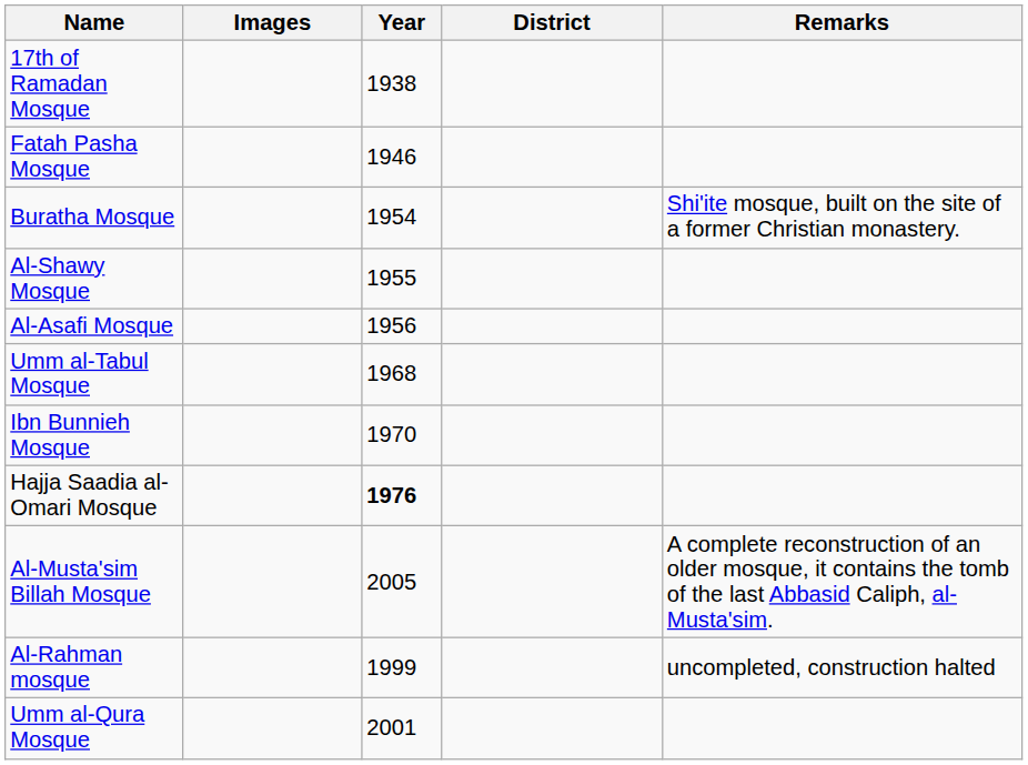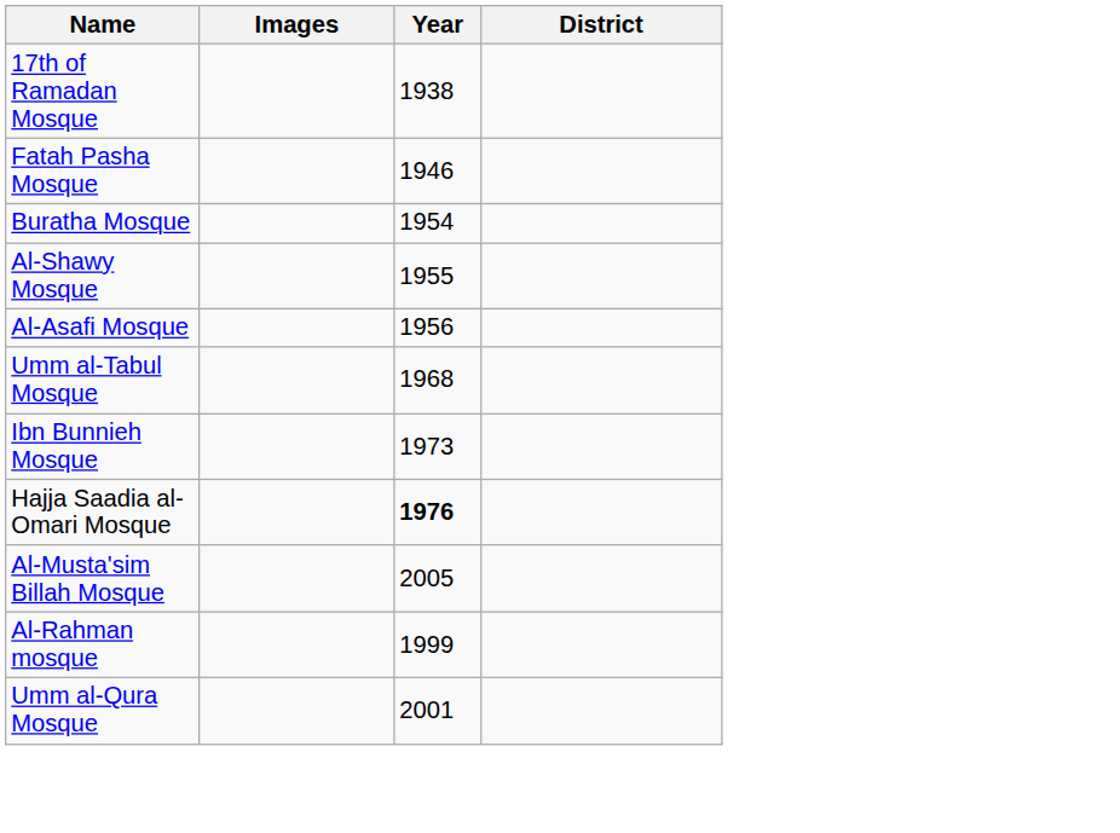 <table class="wikitable sortable">
 <tr>
 <th align=left width=120px>Name</th>
 <th align=center width=120px class=unsortable>Images</th>
 <th align=left width=050px>Year</th>
 <th align=left width=150px>District</th>
-<th align=left width=250px class=unsortable>Remarks</th>
 </tr>
 <tr>
 <td><a href='#'>17th of Ramadan Mosque</a></td>
 <td></td>
 <td>1938</td>
-<td></td>
 <td></td>
 </tr>
 <tr>
 <td><a href='#'>Fatah Pasha Mosque</a></td>
 <td></td>
 <td>1946</td>
 <td></td>
-<td></td>
 </tr>
 <tr>
 <td><a href='#'>Buratha Mosque</a></td>
 <td></td>
 <td>1954</td>
 <td></td>
-<td><a href='#'>Shi'ite</a> mosque, built on the site of a former Christian monastery.</td>
 </tr>
 <tr>
 <td><a href='#'>Al-Shawy Mosque</a></td>
 <td></td>
 <td>1955</td>
-<td></td>
 <td></td>
 </tr>
 <tr>
 <td><a href='#'>Al-Asafi Mosque</a></td>
 <td></td>
 <td>1956</td>
 <td></td>
-<td></td>
 </tr>
 <tr>
 <td><a href='#'>Umm al-Tabul Mosque</a></td>
 <td></td>
 <td>1968</td>
 <td></td>
-<td></td>
 </tr>
 <tr>
 <td><a href='#'>Ibn Bunnieh Mosque</a></td>
 <td></td>
-<td>1970</td>
-<td></td>
+<td>1973</td>
 <td></td>
 </tr>
 <tr>
 <td>Hajja Saadia al-Omari Mosque</td>
 <td></td>
 <td><strong>1976</strong></td>
 <td></td>
-<td></td>
 </tr>
 <tr>
 <td><a href='#'>Al-Musta'sim Billah Mosque</a></td>
 <td></td>
 <td>2005</td>
 <td></td>
-<td>A complete reconstruction of an older mosque, it contains the tomb of the last <a href='#'>Abbasid</a> Caliph, <a href='#'>al-Musta'sim</a>.</td>
 </tr>
 <tr>
 <td><a href='#'>Al-Rahman mosque</a></td>
 <td></td>
 <td>1999</td>
 <td></td>
-<td>uncompleted, construction halted</td>
 </tr>
 <tr>
 <td><a href='#'>Umm al-Qura Mosque</a></td>
 <td></td>
 <td>2001</td>
 <td></td>
-<td></td>
 </tr>
 </table>
